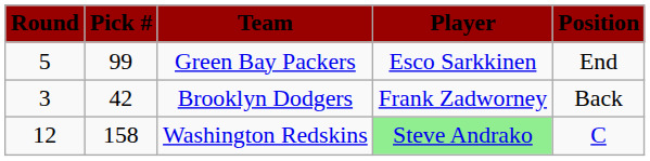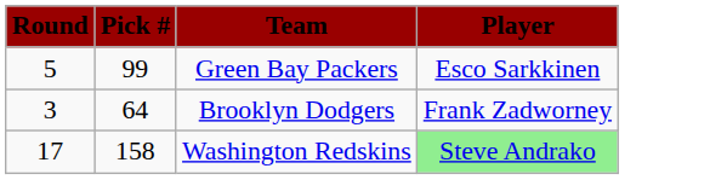 <table class="wikitable" style="text-align:center">
 <tr style="background:#900;">
 <td><strong><span>Round</span></strong></td>
 <td><strong><span>Pick #</span></strong></td>
 <td><strong><span>Team</span></strong></td>
 <td><strong><span>Player</span></strong></td>
-<td><strong><span>Position</span></strong></td>
 </tr>
 <tr>
 <td>5</td>
 <td align=center>99</td>
 <td><a href='#'>Green Bay Packers</a></td>
 <td><a href='#'>Esco Sarkkinen</a></td>
-<td>End</td>
 </tr>
 <tr>
 <td>3</td>
-<td align=center>42</td>
+<td align=center>64</td>
 <td><a href='#'>Brooklyn Dodgers</a></td>
 <td><a href='#'>Frank Zadworney</a></td>
-<td>Back</td>
 </tr>
 <tr>
-<td>12</td>
+<td>17</td>
 <td align=center>158</td>
 <td><a href='#'>Washington Redskins</a></td>
 <td style="background: lightgreen;"><a href='#'>Steve Andrako</a></td>
-<td><a href='#'>C</a></td>
 </tr>
 </table>
